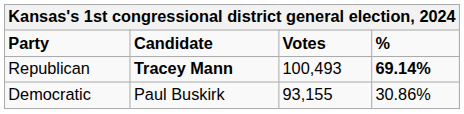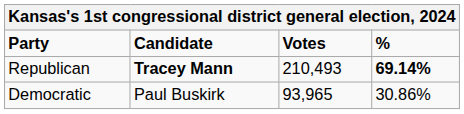 <table class="wikitable">
 <tr>
 <th colspan="4">Kansas's 1st congressional district general election, 2024</th>
 </tr>
 <tr>
 <td><strong>Party</strong></td>
 <td><strong>Candidate</strong></td>
 <td><strong>Votes</strong></td>
 <td><strong>%</strong></td>
 </tr>
 <tr>
 <td>Republican</td>
 <td><strong>Tracey Mann</strong></td>
-<td>100,493</td>
+<td>210,493</td>
 <td><strong>69.14%</strong></td>
 </tr>
 <tr>
 <td>Democratic</td>
 <td>Paul Buskirk</td>
-<td>93,155</td>
+<td>93,965</td>
 <td>30.86%</td>
 </tr>
 </table>
